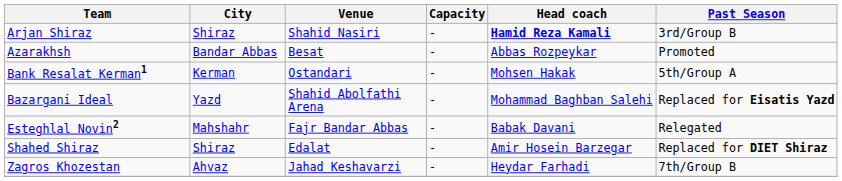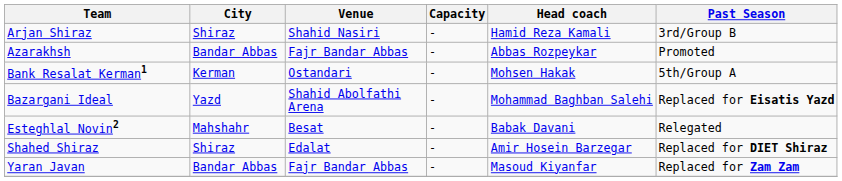 <table class="wikitable sortable">
 <tr>
 <th width=200>Team</th>
 <th width=100>City</th>
 <th width=150>Venue</th>
 <th>Capacity</th>
 <th>Head coach</th>
 <th><a href='#'>Past Season</a></th>
 </tr>
 <tr>
 <td><a href='#'>Arjan Shiraz</a></td>
 <td><a href='#'>Shiraz</a></td>
 <td><a href='#'>Shahid Nasiri</a></td>
 <td>-</td>
-<td><strong> <a href='#'>Hamid Reza Kamali</a></strong></td>
+<td> <a href='#'>Hamid Reza Kamali</a></td>
 <td>3rd/Group B</td>
 </tr>
 <tr>
 <td><a href='#'>Azarakhsh</a></td>
 <td><a href='#'>Bandar Abbas</a></td>
-<td><a href='#'>Besat</a></td>
+<td><a href='#'>Fajr Bandar Abbas</a></td>
 <td>-</td>
 <td> <a href='#'>Abbas Rozpeykar</a></td>
 <td>Promoted</td>
 </tr>
 <tr>
 <td><a href='#'>Bank Resalat Kerman</a><sup><strong>1</strong></sup></td>
 <td><a href='#'>Kerman</a></td>
 <td><a href='#'>Ostandari</a></td>
 <td>-</td>
 <td> <a href='#'>Mohsen Hakak</a></td>
 <td>5th/Group A</td>
 </tr>
 <tr>
 <td><a href='#'>Bazargani Ideal</a></td>
 <td><a href='#'>Yazd</a></td>
 <td><a href='#'>Shahid Abolfathi Arena</a></td>
 <td>-</td>
 <td> <a href='#'>Mohammad Baghban Salehi</a></td>
 <td>Replaced for <strong>Eisatis Yazd</strong></td>
 </tr>
 <tr>
 <td><a href='#'>Esteghlal Novin</a><sup><strong>2</strong></sup></td>
 <td><a href='#'>Mahshahr</a></td>
-<td><a href='#'>Fajr Bandar Abbas</a></td>
+<td><a href='#'>Besat</a></td>
 <td>-</td>
 <td> <a href='#'>Babak Davani</a></td>
 <td>Relegated</td>
 </tr>
 <tr>
 <td><a href='#'>Shahed Shiraz</a></td>
 <td><a href='#'>Shiraz</a></td>
 <td><a href='#'>Edalat</a></td>
 <td>-</td>
 <td> <a href='#'>Amir Hosein Barzegar</a></td>
 <td>Replaced for <strong>DIET Shiraz</strong></td>
 </tr>
 <tr>
-<td><a href='#'>Zagros Khozestan</a></td>
-<td><a href='#'>Ahvaz</a></td>
-<td><a href='#'>Jahad Keshavarzi</a></td>
+<td><a href='#'>Yaran Javan</a></td>
+<td><a href='#'>Bandar Abbas</a></td>
+<td><a href='#'>Fajr Bandar Abbas</a></td>
 <td>-</td>
-<td> <a href='#'>Heydar Farhadi</a></td>
-<td>7th/Group B</td>
+<td> <a href='#'>Masoud Kiyanfar</a></td>
+<td>Replaced for <strong><a href='#'>Zam Zam</a></strong></td>
 </tr>
 <tr>
 </tr>
 </table>
